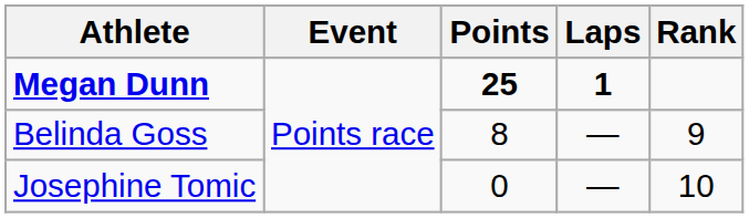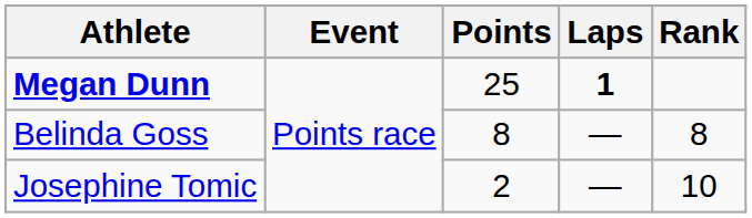 <table class=wikitable style="font-size:90%">
 <tr>
 <th>Athlete</th>
 <th>Event</th>
 <th>Points</th>
 <th>Laps</th>
 <th>Rank</th>
 </tr>
 <tr align=center>
 <td align=left><strong><a href='#'>Megan Dunn</a></strong></td>
 <td align=left rowspan=3><a href='#'>Points race</a></td>
-<td><strong>25</strong></td>
+<td>25</td>
 <td><strong>1</strong></td>
 <td></td>
 </tr>
 <tr align=center>
 <td align=left><a href='#'>Belinda Goss</a></td>
 <td>8</td>
 <td>—</td>
-<td>9</td>
+<td>8</td>
 </tr>
 <tr align=center>
 <td align=left><a href='#'>Josephine Tomic</a></td>
-<td>0</td>
+<td>2</td>
 <td>—</td>
 <td>10</td>
 </tr>
 </table>
